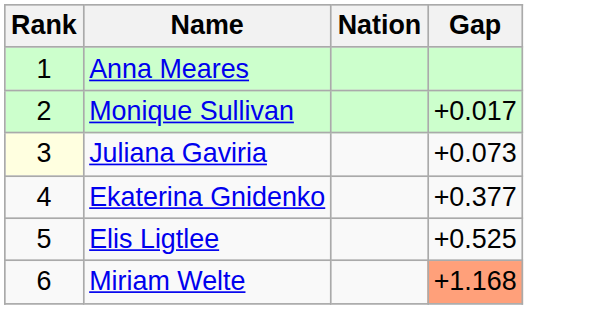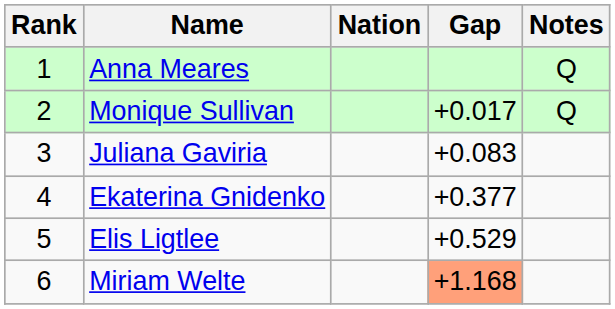 <table class="wikitable sortable" style="text-align:center">
 <tr>
 <th>Rank</th>
 <th>Name</th>
 <th>Nation</th>
 <th>Gap</th>
+<th>Notes</th>
 </tr>
 <tr bgcolor=ccffcc>
 <td>1</td>
 <td align=left><a href='#'>Anna Meares</a></td>
 <td align=left></td>
 <td></td>
+<td>Q</td>
 </tr>
 <tr bgcolor=ccffcc>
 <td>2</td>
 <td align=left><a href='#'>Monique Sullivan</a></td>
 <td align=left></td>
 <td>+0.017</td>
+<td>Q</td>
 </tr>
 <tr>
-<td style="background: lightyellow;">3</td>
+<td>3</td>
 <td align=left><a href='#'>Juliana Gaviria</a></td>
 <td align=left></td>
-<td>+0.073</td>
+<td>+0.083</td>
+<td></td>
 </tr>
 <tr>
 <td>4</td>
 <td align=left><a href='#'>Ekaterina Gnidenko</a></td>
 <td align=left></td>
 <td>+0.377</td>
+<td></td>
 </tr>
 <tr>
 <td>5</td>
 <td align=left><a href='#'>Elis Ligtlee</a></td>
 <td align=left></td>
-<td>+0.525</td>
+<td>+0.529</td>
+<td></td>
 </tr>
 <tr>
 <td>6</td>
 <td align=left><a href='#'>Miriam Welte</a></td>
 <td align=left></td>
 <td style="background: lightsalmon;">+1.168</td>
+<td></td>
 </tr>
 </table>
